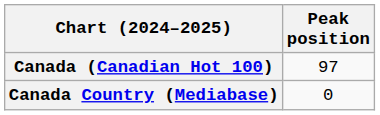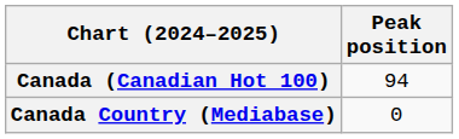 <table class="wikitable sortable plainrowheaders" style="text-align:center;">
 <tr>
 <th scope="col">Chart (2024–2025)</th>
 <th scope="col">Peak <br> position</th>
 </tr>
 <tr>
 <th scope="row">Canada (<a href='#'>Canadian Hot 100</a>)</th>
-<td>97</td>
+<td>94</td>
 </tr>
 <tr>
 <th scope="row">Canada <a href='#'>Country</a> (<a href='#'>Mediabase</a>)</th>
 <td>0</td>
 </tr>
 </table>
